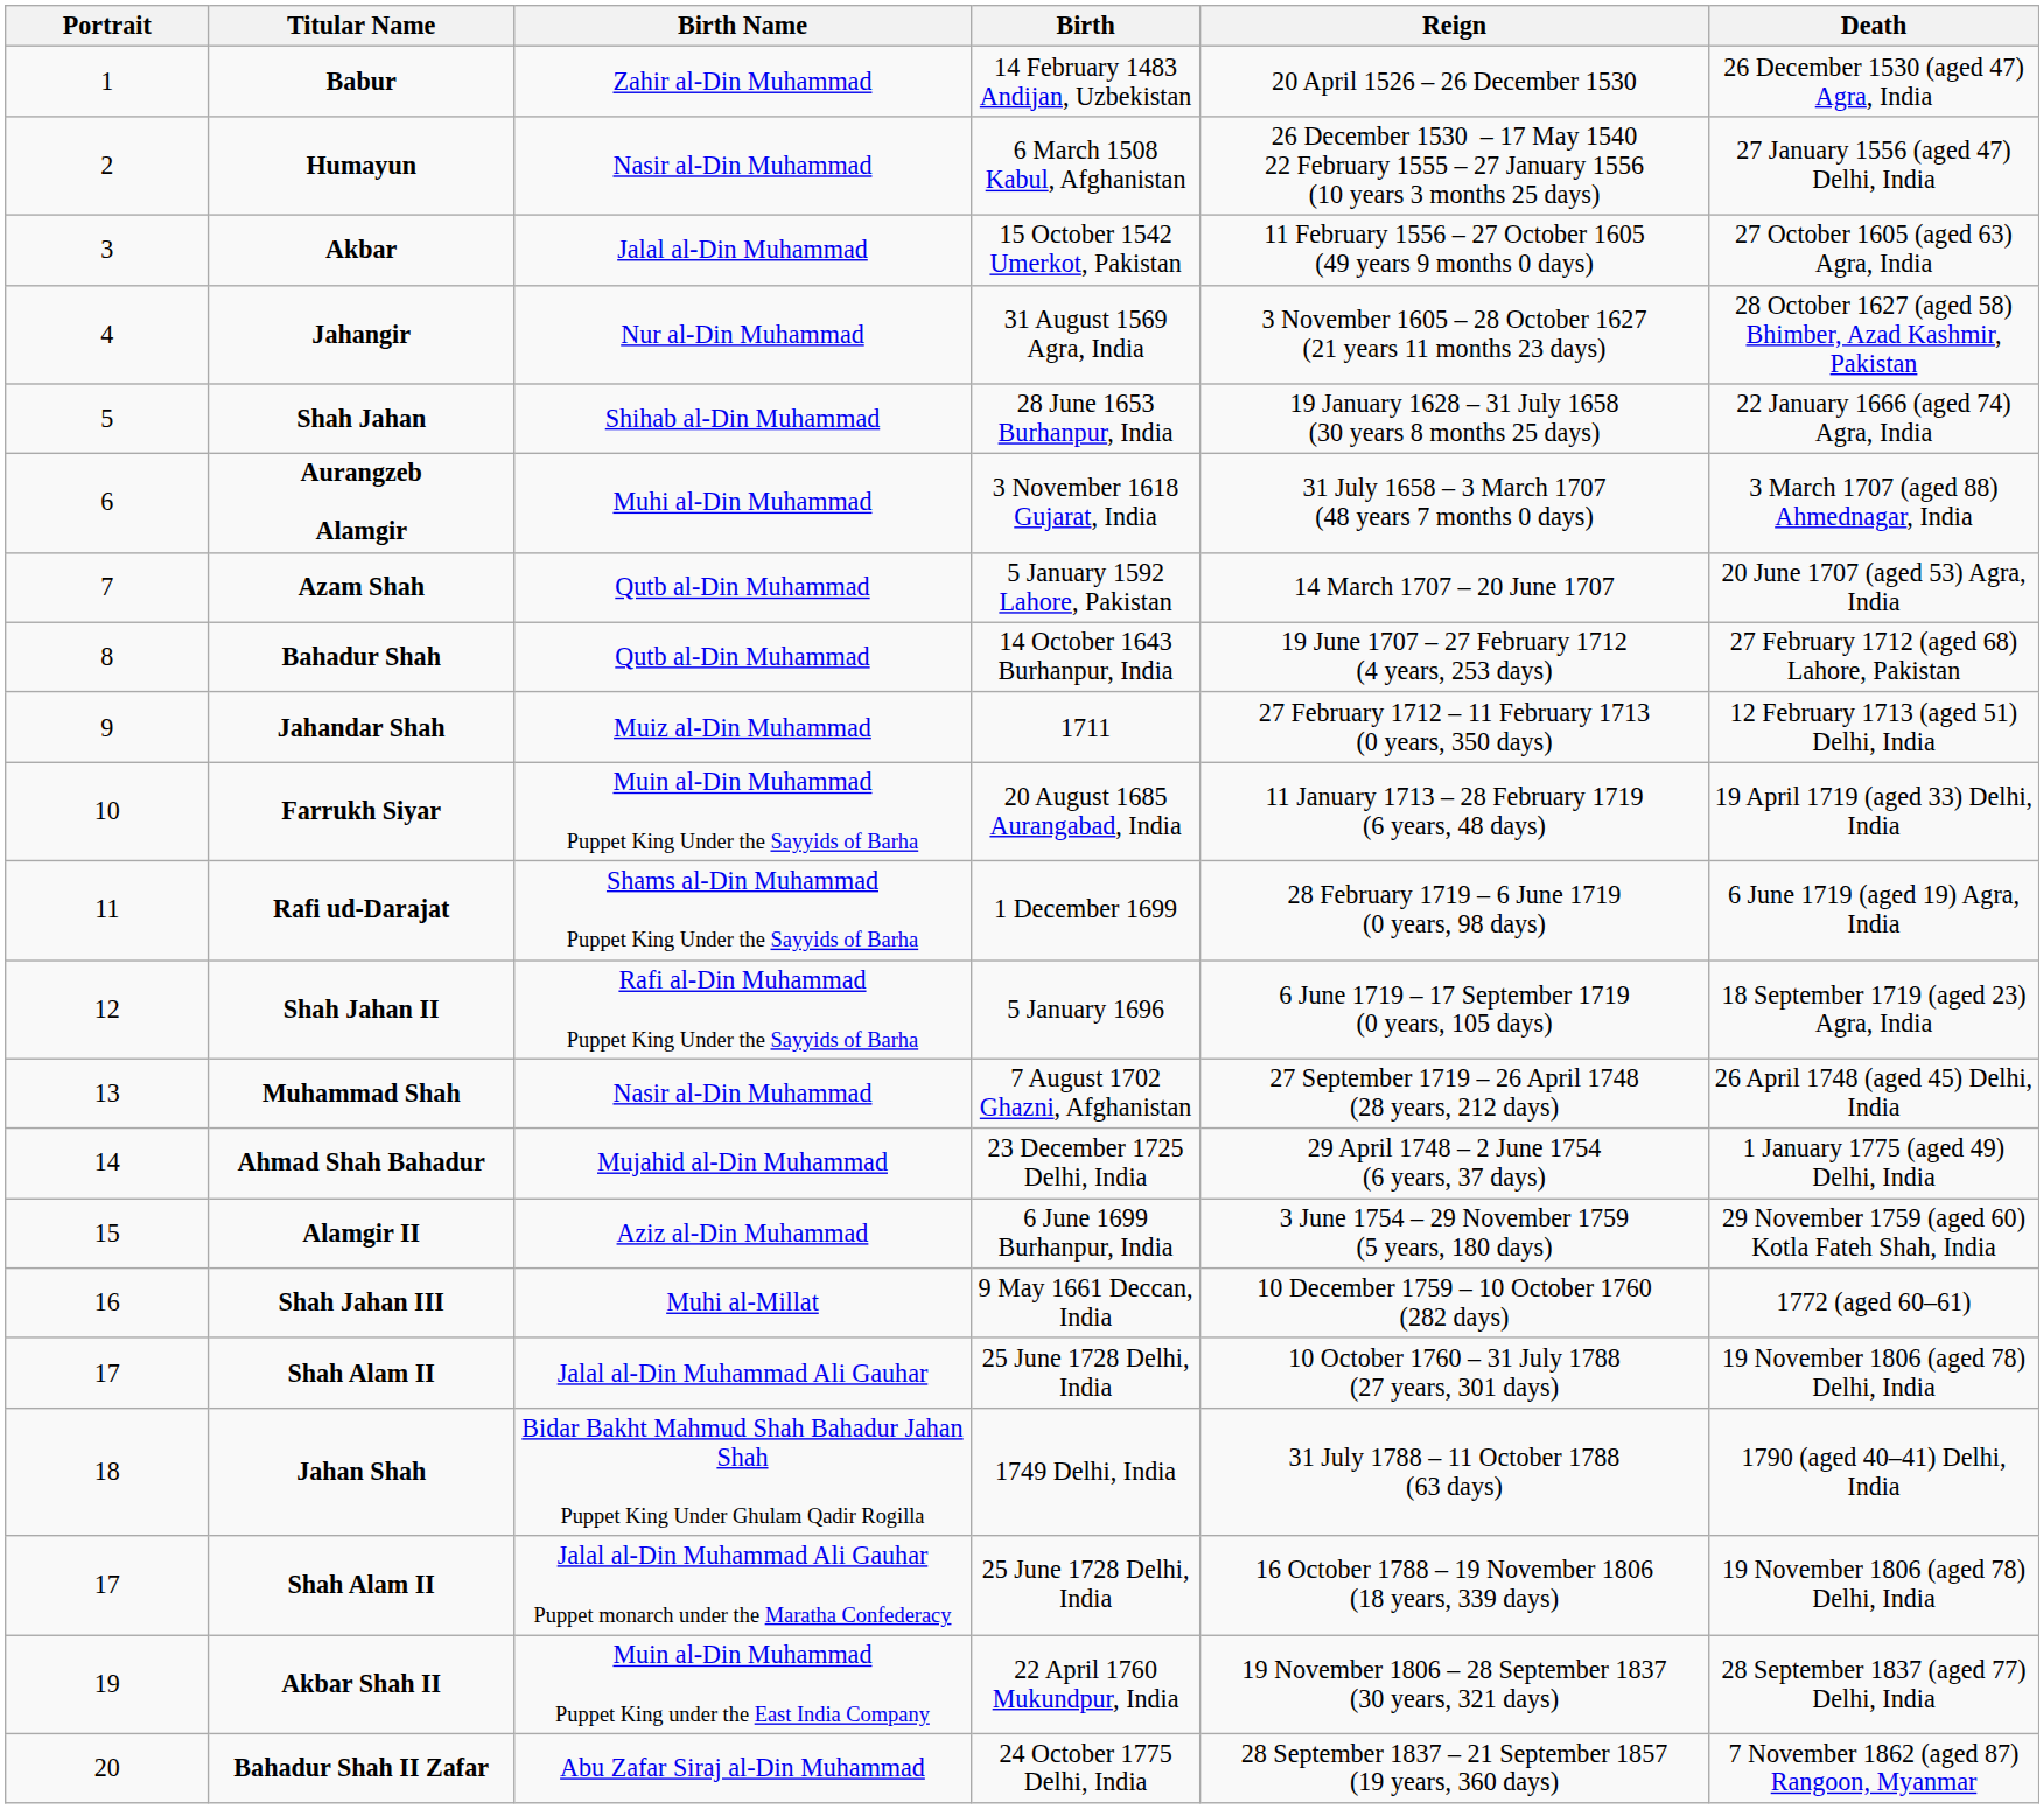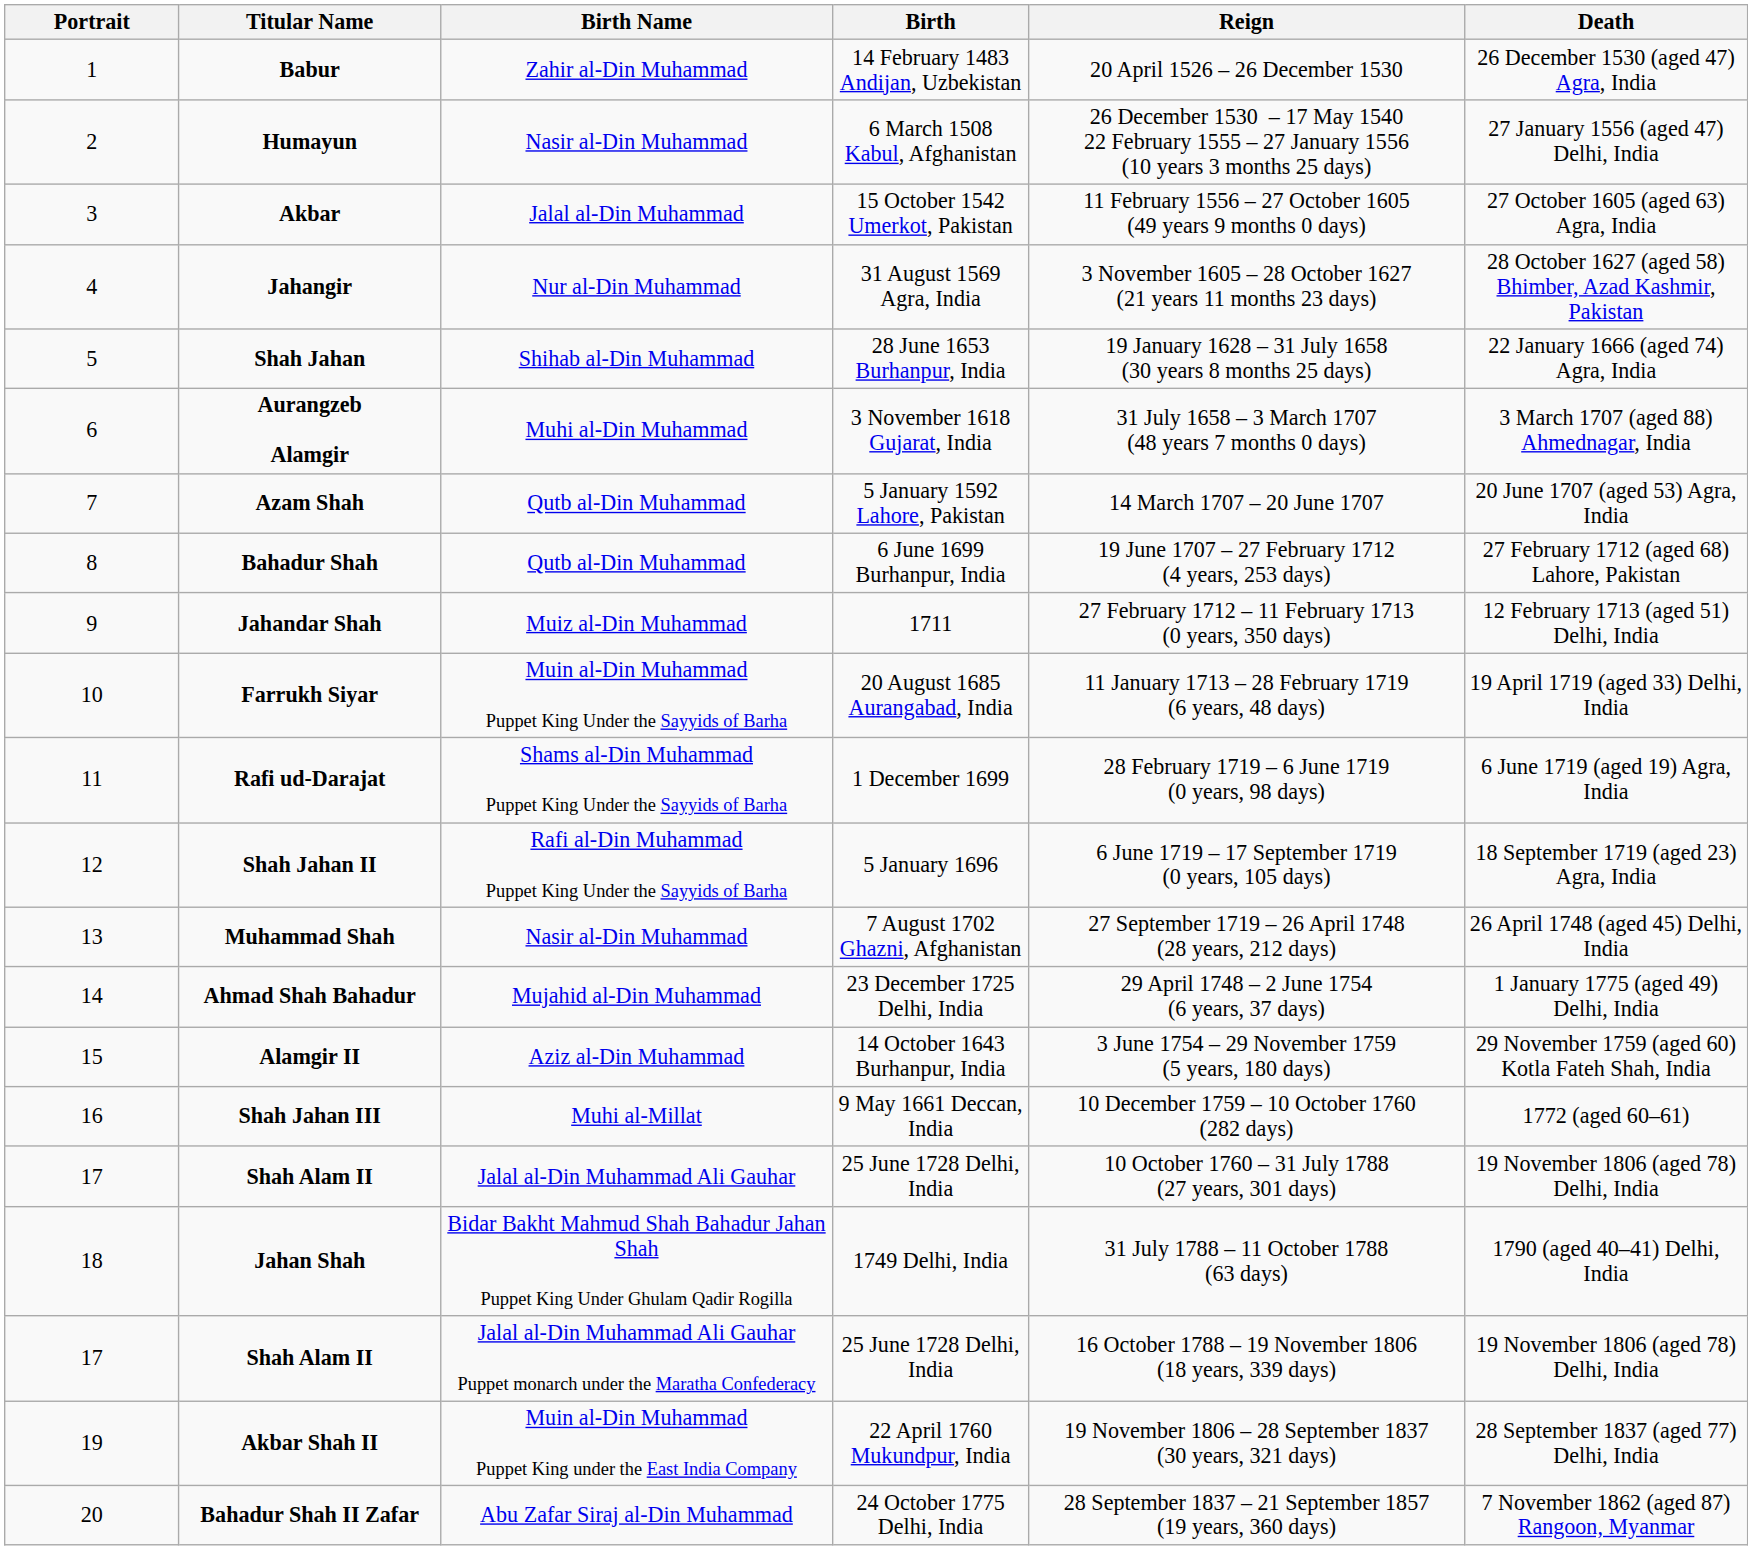 <table style="width:100%;" class="wikitable">
 <tr>
 <th style="width:8%;">Portrait</th>
 <th style="width:12%;">Titular Name</th>
 <th style="width:18%;">Birth Name</th>
 <th style="width:9%;">Birth</th>
 <th style="width:20%;">Reign</th>
 <th style="width:13%;">Death</th>
 </tr>
 <tr>
 <td style="text-align:center;">1 </td>
 <td style="text-align:center;"><strong>Babur<br></strong></td>
 <td style="text-align:center;"><a href='#'>Zahir al-Din Muhammad</a><br></td>
 <td style="text-align:center;">14 February 1483 <a href='#'>Andijan</a>, Uzbekistan</td>
 <td style="text-align:center;">20 April 1526 – 26 December 1530</td>
 <td style="text-align:center;">26 December 1530 (aged 47) <a href='#'>Agra</a>, India</td>
 </tr>
 <tr>
 <td style="text-align:center;">2 </td>
 <td style="text-align:center;"><strong>Humayun<br></strong></td>
 <td style="text-align:center;"><a href='#'>Nasir al-Din Muhammad</a><br></td>
 <td style="text-align:center;">6 March 1508 <a href='#'>Kabul</a>, Afghanistan</td>
 <td style="text-align:center;">26 December 1530  – 17 May 1540<br>22 February 1555 – 27 January 1556<br>(10 years 3 months 25 days)</td>
 <td style="text-align:center;">27 January 1556 (aged 47) Delhi, India</td>
 </tr>
 <tr>
 <td style="text-align:center;">3 </td>
 <td style="text-align:center;"><strong>Akbar<br></strong></td>
 <td style="text-align:center;"><a href='#'>Jalal al-Din Muhammad</a><br></td>
 <td style="text-align:center;">15 October 1542 <a href='#'>Umerkot</a>, Pakistan</td>
 <td style="text-align:center;">11 February 1556 – 27 October 1605<br>(49 years 9 months 0 days)</td>
 <td style="text-align:center;">27 October 1605 (aged 63) Agra, India</td>
 </tr>
 <tr>
 <td style="text-align:center;">4 </td>
 <td style="text-align:center;"><strong>Jahangir<br></strong></td>
 <td style="text-align:center;"><a href='#'>Nur al-Din Muhammad</a><br></td>
 <td style="text-align:center;">31 August 1569 Agra, India</td>
 <td style="text-align:center;">3 November 1605 – 28 October 1627<br>(21 years 11 months 23 days)</td>
 <td style="text-align:center;">28 October 1627 (aged 58) <a href='#'>Bhimber, Azad Kashmir</a>, <a href='#'>Pakistan</a></td>
 </tr>
 <tr>
 <td style="text-align:center;">5 </td>
 <td style="text-align:center;"><strong>Shah Jahan<br></strong></td>
 <td style="text-align:center;"><a href='#'>Shihab al-Din Muhammad</a><br></td>
 <td style="text-align:center;">28 June 1653 <a href='#'>Burhanpur</a>, India</td>
 <td style="text-align:center;">19 January 1628 – 31 July 1658<br>(30 years 8 months 25 days)</td>
 <td style="text-align:center;">22 January 1666 (aged 74) Agra, India</td>
 </tr>
 <tr>
 <td style="text-align:center;">6 </td>
 <td style="text-align:center;"><strong>Aurangzeb<br> </strong><br><strong>Alamgir<br></strong></td>
 <td style="text-align:center;"><a href='#'>Muhi al-Din Muhammad</a> <br></td>
 <td style="text-align:center;">3 November 1618 <a href='#'>Gujarat</a>, India</td>
 <td style="text-align:center;">31 July 1658 – 3 March 1707<br>(48 years 7 months 0 days)</td>
 <td style="text-align:center;">3 March 1707 (aged 88) <a href='#'>Ahmednagar</a>, India</td>
 </tr>
 <tr>
 <td style="text-align:center;">7 </td>
 <td style="text-align:center;"><strong>Azam Shah<br></strong></td>
 <td style="text-align:center;"><a href='#'>Qutb al-Din Muhammad</a><br></td>
 <td style="text-align:center;">5 January 1592 <a href='#'>Lahore</a>, Pakistan</td>
 <td style="text-align:center;">14 March 1707 – 20 June 1707</td>
 <td style="text-align:center;">20 June 1707 (aged 53) Agra, India</td>
 </tr>
 <tr>
 <td style="text-align:center;">8 </td>
 <td style="text-align:center;"><strong>Bahadur Shah<br></strong></td>
 <td style="text-align:center;"><a href='#'>Qutb al-Din Muhammad</a><br></td>
-<td style="text-align:center;">14 October 1643 Burhanpur, India</td>
+<td style="text-align:center;">6 June 1699 Burhanpur, India</td>
 <td style="text-align:center;">19 June 1707 – 27 February 1712<br>(4 years, 253 days)</td>
 <td style="text-align:center;">27 February 1712 (aged 68) Lahore, Pakistan</td>
 </tr>
 <tr>
 <td style="text-align:center;">9 </td>
 <td style="text-align:center;"><strong>Jahandar Shah<br></strong></td>
 <td style="text-align:center;"><a href='#'>Muiz al-Din Muhammad</a> <br></td>
 <td style="text-align:center;">1711</td>
 <td style="text-align:center;">27 February 1712 – 11 February 1713<br>(0 years, 350 days)</td>
 <td style="text-align:center;">12 February 1713 (aged 51) Delhi, India</td>
 </tr>
 <tr>
 <td style="text-align:center;">10</td>
 <td style="text-align:center;"><strong>Farrukh Siyar<br></strong></td>
 <td style="text-align:center;"><a href='#'>Muin al-Din Muhammad</a> <br><br><small>Puppet King Under the <a href='#'>Sayyids of Barha</a></small></td>
 <td style="text-align:center;">20 August 1685 <a href='#'>Aurangabad</a>, India</td>
 <td style="text-align:center;">11 January 1713 – 28 February 1719<br>(6 years, 48 days)</td>
 <td style="text-align:center;">19 April 1719 (aged 33) Delhi, India</td>
 </tr>
 <tr>
 <td style="text-align:center;">11</td>
 <td style="text-align:center;"><strong>Rafi ud-Darajat<br></strong></td>
 <td style="text-align:center;"><a href='#'>Shams al-Din Muhammad</a><br><br><small>Puppet King Under the <a href='#'>Sayyids of Barha</a></small></td>
 <td style="text-align:center;">1 December 1699</td>
 <td style="text-align:center;">28 February 1719 – 6 June 1719<br>(0 years, 98 days)</td>
 <td style="text-align:center;">6 June 1719 (aged 19) Agra, India</td>
 </tr>
 <tr>
 <td style="text-align:center;">12</td>
 <td style="text-align:center;"><strong>Shah Jahan II<br></strong></td>
 <td style="text-align:center;"><a href='#'>Rafi al-Din Muhammad</a> <br><br><small>Puppet King Under the <a href='#'>Sayyids of Barha</a></small></td>
 <td style="text-align:center;">5 January 1696</td>
 <td style="text-align:center;">6 June 1719 – 17 September 1719<br>(0 years, 105 days)</td>
 <td style="text-align:center;">18 September 1719 (aged 23) Agra, India</td>
 </tr>
 <tr>
 <td style="text-align:center;">13</td>
 <td style="text-align:center;"><strong>Muhammad Shah<br></strong></td>
 <td style="text-align:center;"><a href='#'>Nasir al-Din Muhammad</a> <br></td>
 <td style="text-align:center;">7 August 1702 <a href='#'>Ghazni</a>, Afghanistan</td>
 <td style="text-align:center;">27 September 1719 – 26 April 1748<br>(28 years, 212 days)</td>
 <td style="text-align:center;">26 April 1748 (aged 45) Delhi, India</td>
 </tr>
 <tr>
 <td style="text-align:center;">14</td>
 <td style="text-align:center;"><strong>Ahmad Shah Bahadur<br></strong></td>
 <td style="text-align:center;"><a href='#'>Mujahid al-Din Muhammad</a> <br></td>
 <td style="text-align:center;">23 December 1725 Delhi, India</td>
 <td style="text-align:center;">29 April 1748 – 2 June 1754<br>(6 years, 37 days)</td>
 <td style="text-align:center">1 January 1775 (aged 49) Delhi, India</td>
 </tr>
 <tr>
 <td style="text-align:center;">15</td>
 <td style="text-align:center;"><strong>Alamgir II<br></strong></td>
 <td style="text-align:center;"><a href='#'>Aziz al-Din Muhammad</a> <br></td>
-<td style="text-align:center;">6 June 1699 Burhanpur, India</td>
+<td style="text-align:center;">14 October 1643 Burhanpur, India</td>
 <td style="text-align:center;">3 June 1754 – 29 November 1759<br>(5 years, 180 days)</td>
 <td style="text-align:center;">29 November 1759 (aged 60) Kotla Fateh Shah, India</td>
 </tr>
 <tr>
 <td style="text-align:center;">16</td>
 <td style="text-align:center;"><strong>Shah Jahan III<br></strong></td>
 <td style="text-align:center;"><a href='#'>Muhi al-Millat</a> <br></td>
 <td style="text-align:center;">9 May 1661 Deccan, India</td>
 <td style="text-align:center;">10 December 1759 – 10 October 1760<br>(282 days)</td>
 <td style="text-align:center;">1772 (aged 60–61)</td>
 </tr>
 <tr>
 <td style="text-align:center;">17</td>
 <td style="text-align:center;"><strong>Shah Alam II<br></strong></td>
 <td style="text-align:center;"><a href='#'>Jalal al-Din Muhammad Ali Gauhar</a> <br></td>
 <td style="text-align:center;">25 June 1728 Delhi, India</td>
 <td style="text-align:center;">10 October 1760 – 31 July 1788<br>(27 years, 301 days)</td>
 <td style="text-align:center;">19 November 1806 (aged 78) Delhi, India</td>
 </tr>
 <tr>
 <td style="text-align:center;">18</td>
 <td style="text-align:center;"><strong>Jahan Shah<br></strong></td>
 <td style="text-align:center;"><a href='#'>Bidar Bakht Mahmud Shah Bahadur Jahan Shah</a><br><br><small>Puppet King Under Ghulam Qadir Rogilla</small></td>
 <td style="text-align:center;">1749 Delhi, India</td>
 <td style="text-align:center;">31 July 1788 – 11 October 1788<br>(63 days)</td>
 <td style="text-align:center;">1790 (aged 40–41) Delhi, India</td>
 </tr>
 <tr>
 <td style="text-align:center;">17</td>
 <td style="text-align:center;"><strong>Shah Alam II<br></strong></td>
 <td style="text-align:center;"><a href='#'>Jalal al-Din Muhammad Ali Gauhar</a> <br><br><small>Puppet monarch under the <a href='#'>Maratha Confederacy</a></small></td>
 <td style="text-align:center;">25 June 1728 Delhi, India</td>
 <td style="text-align:center;">16 October 1788 – 19 November 1806<br>(18 years, 339 days)</td>
 <td style="text-align:center;">19 November 1806 (aged 78) Delhi, India</td>
 </tr>
 <tr>
 <td style="text-align:center;">19</td>
 <td style="text-align:center;"><strong>Akbar Shah II<br></strong></td>
 <td style="text-align:center;"><a href='#'>Muin al-Din Muhammad</a> <br><br><small>Puppet King under the <a href='#'>East India Company</a></small></td>
 <td style="text-align:center;">22 April 1760 <a href='#'>Mukundpur</a>, India</td>
 <td style="text-align:center;">19 November 1806 – 28 September 1837<br>(30 years, 321 days)</td>
 <td style="text-align:center;">28 September 1837 (aged 77) Delhi, India</td>
 </tr>
 <tr>
 <td style="text-align:center;">20</td>
 <td style="text-align:center;"><strong>Bahadur Shah II Zafar<br></strong></td>
 <td style="text-align:center;"><a href='#'>Abu Zafar Siraj al-Din Muhammad</a> <br></td>
 <td style="text-align:center;">24 October 1775 Delhi, India</td>
 <td style="text-align:center;">28 September 1837 – 21 September 1857<br>(19 years, 360 days)</td>
 <td style="text-align:center;">7 November 1862 (aged 87) <a href='#'>Rangoon, Myanmar</a></td>
 </tr>
 </table>
